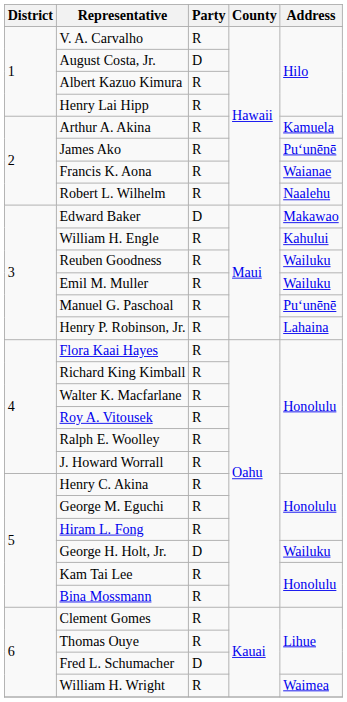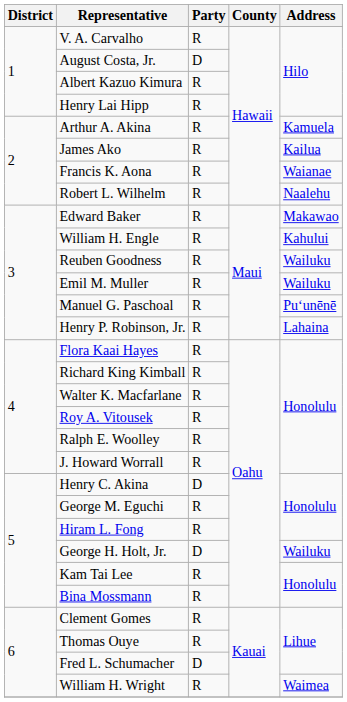 <table class= "sortable wikitable">
 <tr>
 <th>District</th>
 <th>Representative</th>
 <th>Party</th>
 <th>County</th>
 <th>Address</th>
 </tr>
 <tr>
 <td rowspan=4>1</td>
 <td>V. A. Carvalho</td>
 <td>R</td>
 <td rowspan=8><a href='#'>Hawaii</a></td>
 <td rowspan=4><a href='#'>Hilo</a></td>
 </tr>
 <tr>
 <td>August Costa, Jr.</td>
 <td>D</td>
 </tr>
 <tr>
 <td>Albert Kazuo Kimura</td>
 <td>R</td>
 </tr>
 <tr>
 <td>Henry Lai Hipp</td>
 <td>R</td>
 </tr>
 <tr>
 <td rowspan=4>2</td>
 <td>Arthur A. Akina</td>
 <td>R</td>
 <td><a href='#'>Kamuela</a></td>
 </tr>
 <tr>
 <td>James Ako</td>
 <td>R</td>
-<td><a href='#'>Puʻunēnē</a></td>
+<td><a href='#'>Kailua</a></td>
 </tr>
 <tr>
 <td>Francis K. Aona</td>
 <td>R</td>
 <td><a href='#'>Waianae</a></td>
 </tr>
 <tr>
 <td>Robert L. Wilhelm</td>
 <td>R</td>
 <td><a href='#'>Naalehu</a></td>
 </tr>
 <tr>
 <td rowspan=6>3</td>
 <td>Edward Baker</td>
-<td>D</td>
+<td>R</td>
 <td rowspan=6><a href='#'>Maui</a></td>
 <td><a href='#'>Makawao</a></td>
 </tr>
 <tr>
 <td>William H. Engle</td>
 <td>R</td>
 <td><a href='#'>Kahului</a></td>
 </tr>
 <tr>
 <td>Reuben Goodness</td>
 <td>R</td>
 <td><a href='#'>Wailuku</a></td>
 </tr>
 <tr>
 <td>Emil M. Muller</td>
 <td>R</td>
 <td><a href='#'>Wailuku</a></td>
 </tr>
 <tr>
 <td>Manuel G. Paschoal</td>
 <td>R</td>
 <td><a href='#'>Puʻunēnē</a></td>
 </tr>
 <tr>
 <td>Henry P. Robinson, Jr.</td>
 <td>R</td>
 <td><a href='#'>Lahaina</a></td>
 </tr>
 <tr>
 <td rowspan=6>4</td>
 <td><a href='#'>Flora Kaai Hayes</a></td>
 <td>R</td>
 <td rowspan=12><a href='#'>Oahu</a></td>
 <td rowspan=6><a href='#'>Honolulu</a></td>
 </tr>
 <tr>
 <td>Richard King Kimball</td>
 <td>R</td>
 </tr>
 <tr>
 <td>Walter K. Macfarlane</td>
 <td>R</td>
 </tr>
 <tr>
 <td><a href='#'>Roy A. Vitousek</a></td>
 <td>R</td>
 </tr>
 <tr>
 <td>Ralph E. Woolley</td>
 <td>R</td>
 </tr>
 <tr>
 <td>J. Howard Worrall</td>
 <td>R</td>
 </tr>
 <tr>
 <td rowspan=6>5</td>
 <td>Henry C. Akina</td>
-<td>R</td>
+<td>D</td>
 <td rowspan=3><a href='#'>Honolulu</a></td>
 </tr>
 <tr>
 <td>George M. Eguchi</td>
 <td>R</td>
 </tr>
 <tr>
 <td><a href='#'>Hiram L. Fong</a></td>
 <td>R</td>
 </tr>
 <tr>
 <td>George H. Holt, Jr.</td>
 <td>D</td>
 <td><a href='#'>Wailuku</a></td>
 </tr>
 <tr>
 <td>Kam Tai Lee</td>
 <td>R</td>
 <td rowspan=2><a href='#'>Honolulu</a></td>
 </tr>
 <tr>
 <td><a href='#'>Bina Mossmann</a></td>
 <td>R</td>
 </tr>
 <tr>
 <td rowspan=4>6</td>
 <td>Clement Gomes</td>
 <td>R</td>
 <td rowspan=4><a href='#'>Kauai</a></td>
 <td rowspan=3><a href='#'>Lihue</a></td>
 </tr>
 <tr>
 <td>Thomas Ouye</td>
 <td>R</td>
 </tr>
 <tr>
 <td>Fred L. Schumacher</td>
 <td>D</td>
 </tr>
 <tr>
 <td>William H. Wright</td>
 <td>R</td>
 <td><a href='#'>Waimea</a></td>
 </tr>
 <tr>
 </tr>
 </table>
